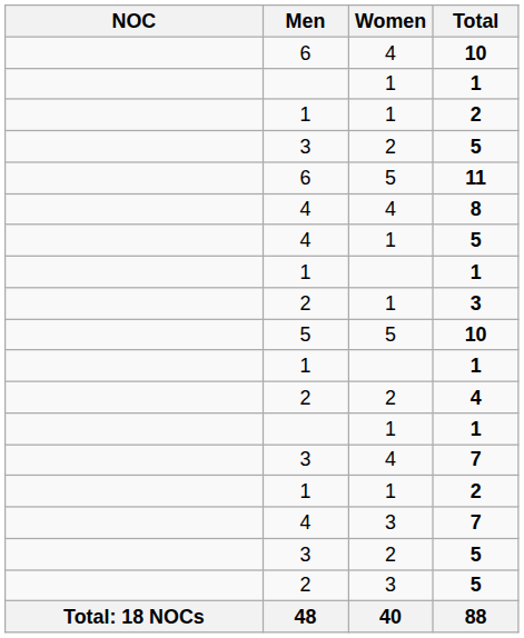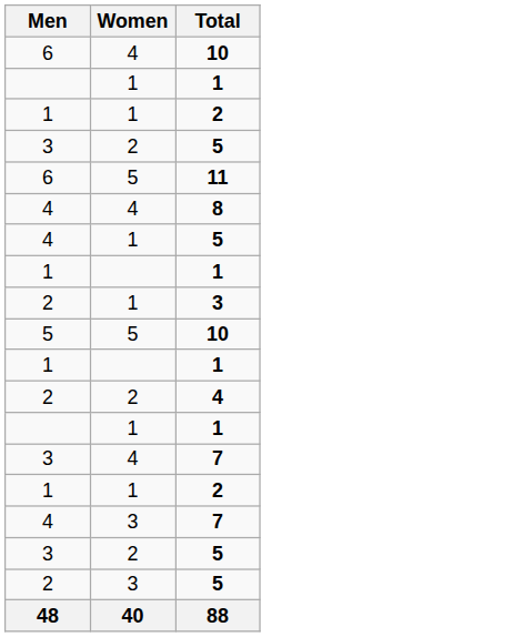 <table class="wikitable" style="text-align:center; font-size:90%">
 <tr>
-<th width="180" style="text-align:center;">NOC</th>
 <th width="55">Men</th>
 <th width="55">Women</th>
 <th width="55">Total</th>
 </tr>
 <tr>
-<td align=left></td>
 <td>6</td>
 <td>4</td>
 <td><strong>10</strong></td>
 </tr>
 <tr>
-<td align=left></td>
 <td></td>
 <td>1</td>
 <td><strong>1</strong></td>
 </tr>
 <tr>
-<td align=left></td>
 <td>1</td>
 <td>1</td>
 <td><strong>2</strong></td>
 </tr>
 <tr>
-<td align=left></td>
 <td>3</td>
 <td>2</td>
 <td><strong>5</strong></td>
 </tr>
 <tr>
-<td align=left></td>
 <td>6</td>
 <td>5</td>
 <td><strong>11</strong></td>
 </tr>
 <tr>
-<td align=left></td>
 <td>4</td>
 <td>4</td>
 <td><strong>8</strong></td>
 </tr>
 <tr>
-<td align=left></td>
 <td>4</td>
 <td>1</td>
 <td><strong>5</strong></td>
 </tr>
 <tr>
-<td align=left></td>
 <td>1</td>
 <td></td>
 <td><strong>1</strong></td>
 </tr>
 <tr>
-<td align=left></td>
 <td>2</td>
 <td>1</td>
 <td><strong>3</strong></td>
 </tr>
 <tr>
-<td align=left></td>
 <td>5</td>
 <td>5</td>
 <td><strong>10</strong></td>
 </tr>
 <tr>
-<td align=left></td>
 <td>1</td>
 <td></td>
 <td><strong>1</strong></td>
 </tr>
 <tr>
-<td align=left></td>
 <td>2</td>
 <td>2</td>
 <td><strong>4</strong></td>
 </tr>
 <tr>
-<td align=left></td>
 <td></td>
 <td>1</td>
 <td><strong>1</strong></td>
 </tr>
 <tr>
-<td align=left></td>
 <td>3</td>
 <td>4</td>
 <td><strong>7</strong></td>
 </tr>
 <tr>
-<td align=left></td>
 <td>1</td>
 <td>1</td>
 <td><strong>2</strong></td>
 </tr>
 <tr>
-<td align=left></td>
 <td>4</td>
 <td>3</td>
 <td><strong>7</strong></td>
 </tr>
 <tr>
-<td align=left></td>
 <td>3</td>
 <td>2</td>
 <td><strong>5</strong></td>
 </tr>
 <tr>
-<td align=left></td>
 <td>2</td>
 <td>3</td>
 <td><strong>5</strong></td>
 </tr>
 <tr>
-<th>Total: 18 NOCs</th>
 <th>48</th>
 <th>40</th>
 <th>88</th>
 </tr>
 </table>
